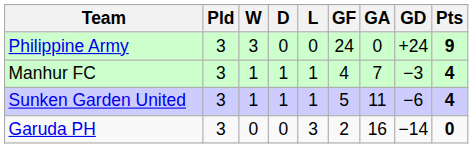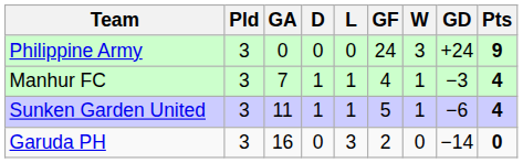 <table class="wikitable" style="text-align: center;">
 <tr>
 <th width="175">Team</th>
 <th width="20">Pld</th>
-<th width="20">W</th>
+<th width="20">GA</th>
 <th width="20">D</th>
 <th width="20">L</th>
 <th width="20">GF</th>
-<th width="20">GA</th>
+<th width="20">W</th>
 <th width="20">GD</th>
 <th width="20">Pts</th>
 </tr>
 <tr bgcolor=#ccffcc>
 <td style="text-align:left;"><a href='#'>Philippine Army</a></td>
 <td>3</td>
-<td>3</td>
+<td>0</td>
 <td>0</td>
 <td>0</td>
 <td>24</td>
-<td>0</td>
+<td>3</td>
 <td>+24</td>
 <td><strong>9</strong></td>
 </tr>
 <tr bgcolor=#ccffcc>
 <td style="text-align:left;">Manhur FC</td>
 <td>3</td>
-<td>1</td>
+<td>7</td>
 <td>1</td>
 <td>1</td>
 <td>4</td>
-<td>7</td>
+<td>1</td>
 <td>−3</td>
 <td><strong>4</strong></td>
 </tr>
 <tr bgcolor=#ccccff>
 <td style="text-align:left;"><a href='#'>Sunken Garden United</a></td>
 <td>3</td>
-<td>1</td>
+<td>11</td>
 <td>1</td>
 <td>1</td>
 <td>5</td>
-<td>11</td>
+<td>1</td>
 <td>−6</td>
 <td><strong>4</strong></td>
 </tr>
 <tr>
 <td style="text-align:left;"><a href='#'>Garuda PH</a></td>
 <td>3</td>
-<td>0</td>
+<td>16</td>
 <td>0</td>
 <td>3</td>
 <td>2</td>
-<td>16</td>
+<td>0</td>
 <td>−14</td>
 <td><strong>0</strong></td>
 </tr>
 </table>
